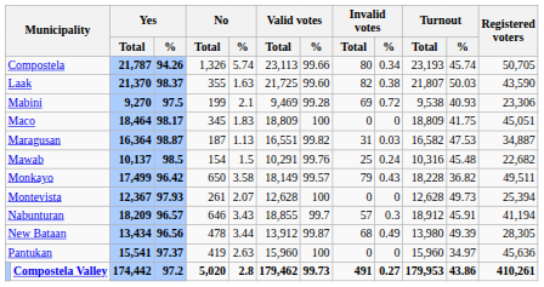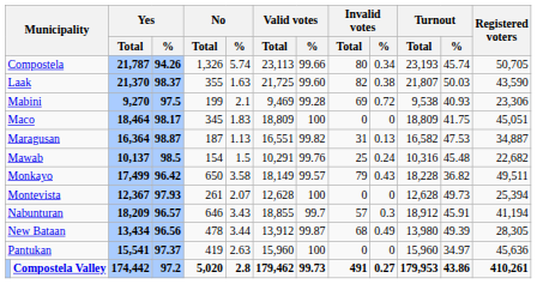 <table class="wikitable sortable" style="text-align:right">
 <tr>
 <th colspan="2" rowspan="2"><strong>Municipality</strong></th>
 <th colspan="2"><strong>Yes</strong></th>
 <th colspan="2"><strong>No</strong></th>
 <th colspan="2"><strong>Valid votes</strong></th>
 <th colspan="2"><strong>Invalid votes</strong></th>
 <th colspan="2"><strong>Turnout</strong></th>
 <th rowspan="2"><strong>Registered<br>voters</strong></th>
 </tr>
 <tr>
 <th width="50px">Total</th>
 <th width="30px">%</th>
 <th width="50px">Total</th>
 <th width="30px">%</th>
 <th width="50px">Total</th>
 <th width="30px">%</th>
 <th width="50px">Total</th>
 <th width="30px">%</th>
 <th width="50px">Total</th>
 <th width="30px">%</th>
 </tr>
 <tr>
 <td align="left" colspan="2"><a href='#'>Compostela</a></td>
 <td bgcolor="#acf"><strong>21,787</strong></td>
 <td bgcolor="#acf"><strong>94.26</strong></td>
 <td>1,326</td>
 <td>5.74</td>
 <td>23,113</td>
 <td>99.66</td>
 <td>80</td>
 <td>0.34</td>
 <td>23,193</td>
 <td>45.74</td>
 <td>50,705</td>
 </tr>
 <tr>
 <td align="left" colspan="2"><a href='#'>Laak</a></td>
 <td bgcolor="#acf"><strong>21,370</strong></td>
 <td bgcolor="#acf"><strong>98.37</strong></td>
 <td>355</td>
 <td>1.63</td>
 <td>21,725</td>
 <td>99.60</td>
 <td>82</td>
 <td>0.38</td>
 <td>21,807</td>
 <td>50.03</td>
 <td>43,590</td>
 </tr>
 <tr>
 <td align="left" colspan="2"><a href='#'>Mabini</a></td>
 <td bgcolor="#acf"><strong>9,270</strong></td>
 <td bgcolor="#acf"><strong>97.5</strong></td>
 <td>199</td>
 <td>2.1</td>
 <td>9,469</td>
 <td>99.28</td>
 <td>69</td>
 <td>0.72</td>
 <td>9,538</td>
 <td>40.93</td>
 <td>23,306</td>
 </tr>
 <tr>
 <td align="left" colspan="2"><a href='#'>Maco</a></td>
 <td bgcolor="#acf"><strong>18,464</strong></td>
 <td bgcolor="#acf"><strong>98.17</strong></td>
 <td>345</td>
 <td>1.83</td>
 <td>18,809</td>
 <td>100</td>
 <td>0</td>
 <td>0</td>
 <td>18,809</td>
 <td>41.75</td>
 <td>45,051</td>
 </tr>
 <tr>
 <td align="left" colspan="2"><a href='#'>Maragusan</a></td>
 <td bgcolor="#acf"><strong>16,364</strong></td>
 <td bgcolor="#acf"><strong>98.87</strong></td>
 <td>187</td>
 <td>1.13</td>
 <td>16,551</td>
 <td>99.82</td>
 <td>31</td>
-<td>0.03</td>
+<td>0.13</td>
 <td>16,582</td>
 <td>47.53</td>
 <td>34,887</td>
 </tr>
 <tr>
 <td align="left" colspan="2"><a href='#'>Mawab</a></td>
 <td bgcolor="#acf"><strong>10,137</strong></td>
 <td bgcolor="#acf"><strong>98.5</strong></td>
 <td>154</td>
 <td>1.5</td>
 <td>10,291</td>
 <td>99.76</td>
 <td>25</td>
 <td>0.24</td>
 <td>10,316</td>
 <td>45.48</td>
 <td>22,682</td>
 </tr>
 <tr>
 <td align="left" colspan="2"><a href='#'>Monkayo</a></td>
 <td bgcolor="#acf"><strong>17,499</strong></td>
 <td bgcolor="#acf"><strong>96.42</strong></td>
 <td>650</td>
 <td>3.58</td>
 <td>18,149</td>
 <td>99.57</td>
 <td>79</td>
 <td>0.43</td>
 <td>18,228</td>
 <td>36.82</td>
 <td>49,511</td>
 </tr>
 <tr>
 <td align="left" colspan="2"><a href='#'>Montevista</a></td>
 <td bgcolor="#acf"><strong>12,367</strong></td>
 <td bgcolor="#acf"><strong>97.93</strong></td>
 <td>261</td>
 <td>2.07</td>
 <td>12,628</td>
 <td>100</td>
 <td>0</td>
 <td>0</td>
 <td>12,628</td>
 <td>49.73</td>
 <td>25,394</td>
 </tr>
 <tr>
 <td align="left" colspan="2"><a href='#'>Nabunturan</a></td>
 <td bgcolor="#acf"><strong>18,209</strong></td>
 <td bgcolor="#acf"><strong>96.57</strong></td>
 <td>646</td>
 <td>3.43</td>
 <td>18,855</td>
 <td>99.7</td>
 <td>57</td>
 <td>0.3</td>
 <td>18,912</td>
 <td>45.91</td>
 <td>41,194</td>
 </tr>
 <tr>
 <td align="left" colspan="2"><a href='#'>New Bataan</a></td>
 <td bgcolor="#acf"><strong>13,434</strong></td>
 <td bgcolor="#acf"><strong>96.56</strong></td>
 <td>478</td>
 <td>3.44</td>
 <td>13,912</td>
 <td>99.87</td>
 <td>68</td>
 <td>0.49</td>
 <td>13,980</td>
 <td>49.39</td>
 <td>28,305</td>
 </tr>
 <tr>
 <td align="left" colspan="2"><a href='#'>Pantukan</a></td>
 <td bgcolor="#acf"><strong>15,541</strong></td>
 <td bgcolor="#acf"><strong>97.37</strong></td>
 <td>419</td>
 <td>2.63</td>
 <td>15,960</td>
 <td>100</td>
 <td>0</td>
 <td>0</td>
 <td>15,960</td>
 <td>34.97</td>
 <td>45,636</td>
 </tr>
 <tr class="sortbottom" style="font-weight:bold;">
 <td bgcolor="#acf"></td>
 <td align="left"><strong><a href='#'>Compostela Valley</a></strong></td>
 <td bgcolor="#acf"><strong>174,442</strong></td>
 <td bgcolor="#acf"><strong>97.2</strong></td>
 <td>5,020</td>
 <td>2.8</td>
 <td>179,462</td>
 <td>99.73</td>
 <td>491</td>
 <td>0.27</td>
 <td>179,953</td>
 <td>43.86</td>
 <td>410,261</td>
 </tr>
 </table>
